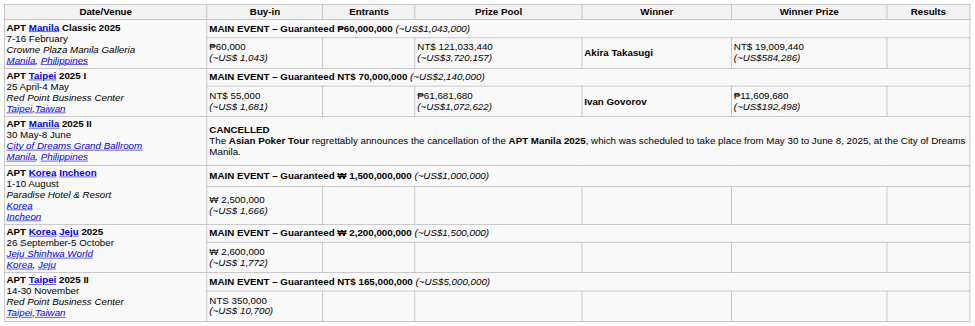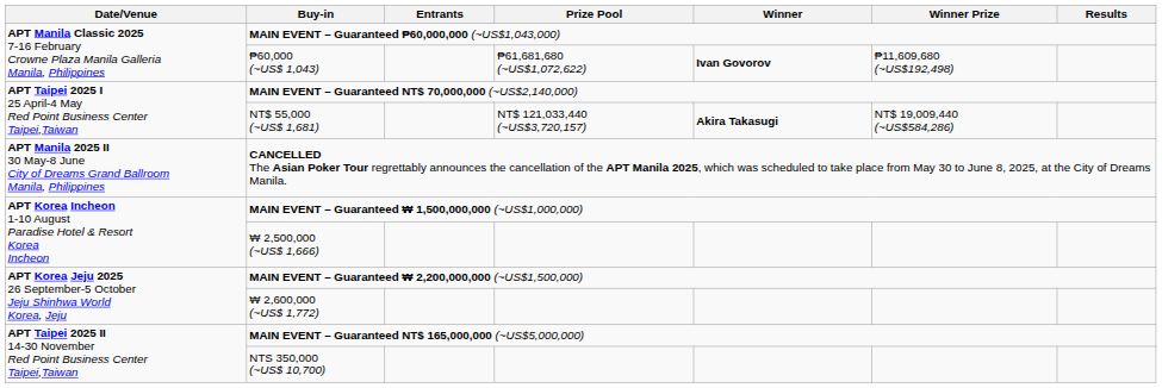 <table class="wikitable" width="100%">
 <tr>
 <th width="21%">Date/Venue</th>
 <th width="12%">Buy-in</th>
 <th !width="11%">Entrants</th>
 <th !width="14%">Prize Pool</th>
 <th !width="18%">Winner</th>
 <th !width="14%">Winner Prize</th>
 <th !width="11%">Results</th>
 </tr>
 <tr>
 <td rowspan="2"> <strong>APT <a href='#'>Manila</a> Classic 2025</strong><br>7-16 February<br><em>Crowne Plaza Manila Galleria</em><br><em><a href='#'>Manila</a>, <a href='#'>Philippines</a></em></td>
 <td colspan="6"><strong>MAIN EVENT – Guaranteed ₱60,000,000</strong> <em>(~US$1,043,000)</em></td>
 </tr>
 <tr>
 <td>₱60,000<br><em>(~US$ 1,043)</em></td>
 <td></td>
-<td>NT$ 121,033,440<br><em>(~US$3,720,157)</em></td>
-<td> <strong>Akira Takasugi</strong></td>
-<td>NT$ 19,009,440<br><em>(~US$584,286)</em></td>
+<td>₱61,681,680<br><em>(~US$1,072,622)</em></td>
+<td> <strong>Ivan Govorov</strong></td>
+<td>₱11,609,680<br><em>(~US$192,498)</em></td>
 <td></td>
 </tr>
 <tr>
 <td rowspan="2"> <strong>APT <a href='#'>Taipei</a> 2025 I</strong><br>25 April-4 May<br><em>Red Point Business Center</em><br><em><a href='#'>Taipei</a>,<a href='#'>Taiwan</a></em></td>
 <td colspan="6"><strong>MAIN EVENT – Guaranteed NT$ 70,000,000</strong> <em>(~US$2,140,000)</em></td>
 </tr>
 <tr>
 <td>NT$ 55,000<br><em>(~US$ 1,681)</em></td>
 <td></td>
-<td>₱61,681,680<br><em>(~US$1,072,622)</em></td>
-<td> <strong>Ivan Govorov</strong></td>
-<td>₱11,609,680<br><em>(~US$192,498)</em></td>
+<td>NT$ 121,033,440<br><em>(~US$3,720,157)</em></td>
+<td> <strong>Akira Takasugi</strong></td>
+<td>NT$ 19,009,440<br><em>(~US$584,286)</em></td>
 <td></td>
 </tr>
 <tr>
 <td> <strong>APT <a href='#'>Manila</a> 2025 II</strong><br>30 May-8 June<br><em><a href='#'>City of Dreams Grand Ballroom</a></em><br><em><a href='#'>Manila</a>, <a href='#'>Philippines</a></em></td>
 <td colspan="6"><strong>CANCELLED</strong><br>The <strong>Asian Poker Tour</strong> regrettably announces the cancellation of the <strong>APT Manila 2025</strong>, which was scheduled to take place from May 30 to June 8, 2025, at the City of Dreams Manila.</td>
 </tr>
 <tr>
 <td rowspan="2"> <strong>APT <a href='#'>Korea</a> <a href='#'>Incheon</a></strong><br>1-10 August<br><em>Paradise Hotel & Resort<br><a href='#'>Korea</a><br><a href='#'>Incheon</a></em></td>
 <td colspan="6"><strong>MAIN EVENT – Guaranteed ₩ 1,500,000,000</strong> <em>(~US$1,000,000)</em></td>
 </tr>
 <tr>
 <td>₩ 2,500,000<br><em>(~US$ 1,666)</em></td>
 <td></td>
 <td></td>
 <td></td>
 <td></td>
 <td></td>
 </tr>
 <tr>
 <td rowspan="2"> <strong>APT <a href='#'>Korea</a> <a href='#'>Jeju</a> 2025</strong><br>26 September-5 October<br><em><a href='#'>Jeju Shinhwa World</a></em><br><em><a href='#'>Korea</a>, <a href='#'>Jeju</a></em></td>
 <td colspan="6"><strong>MAIN EVENT – Guaranteed ₩ 2,200,000,000</strong> <em>(~US$1,500,000)</em></td>
 </tr>
 <tr>
 <td>₩ 2,600,000<br><em>(~US$ 1,772)</em></td>
 <td></td>
 <td></td>
 <td></td>
 <td></td>
 <td></td>
 </tr>
 <tr>
 <td rowspan="2"> <strong>APT <a href='#'>Taipei</a> 2025 II</strong><br>14-30 November<br><em>Red Point Business Center</em><br><em><a href='#'>Taipei</a>,<a href='#'>Taiwan</a></em></td>
 <td colspan="6"><strong>MAIN EVENT – Guaranteed NT$ 165,000,000</strong> <em>(~US$5,000,000)</em></td>
 </tr>
 <tr>
 <td>NTS 350,000<br><em>(~US$ 10,700)</em></td>
 <td></td>
 <td></td>
 <td></td>
 <td></td>
 <td></td>
 </tr>
 </table>
